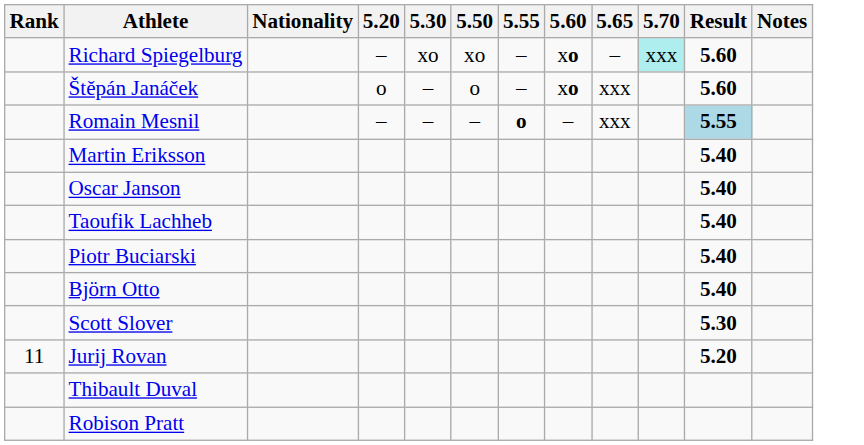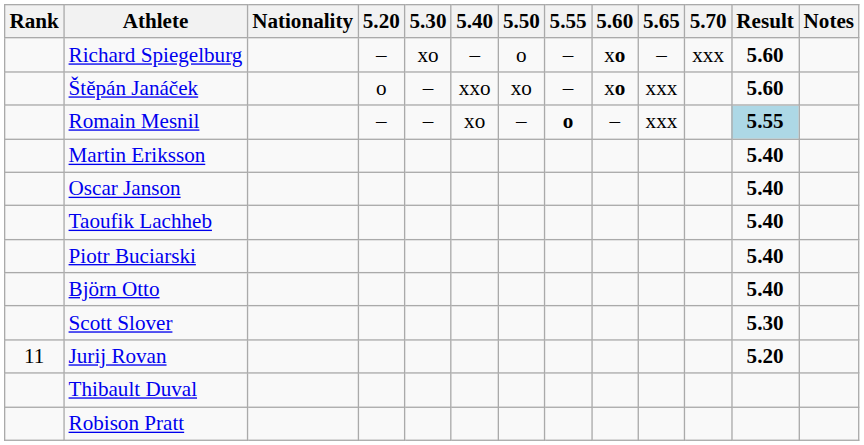 <table class="wikitable sortable" style="text-align:center">
 <tr>
 <th>Rank</th>
 <th>Athlete</th>
 <th>Nationality</th>
 <th>5.20</th>
 <th>5.30</th>
+<th>5.40</th>
 <th>5.50</th>
 <th>5.55</th>
 <th>5.60</th>
 <th>5.65</th>
 <th>5.70</th>
 <th>Result</th>
 <th>Notes</th>
 </tr>
 <tr>
 <td></td>
 <td align=left><a href='#'>Richard Spiegelburg</a></td>
 <td align=left></td>
 <td>–</td>
 <td>xo</td>
-<td>xo</td>
+<td>–</td>
+<td>o</td>
 <td>–</td>
 <td>x<strong>o</strong></td>
 <td>–</td>
-<td style="background: paleturquoise;">xxx</td>
+<td>xxx</td>
 <td><strong>5.60</strong></td>
 <td></td>
 </tr>
 <tr>
 <td></td>
 <td align=left><a href='#'>Štěpán Janáček</a></td>
 <td align=left></td>
 <td>o</td>
 <td>–</td>
-<td>o</td>
+<td>xxo</td>
+<td>xo</td>
 <td>–</td>
 <td>x<strong>o</strong></td>
 <td>xxx</td>
 <td></td>
 <td><strong>5.60</strong></td>
 <td></td>
 </tr>
 <tr>
 <td></td>
 <td align=left><a href='#'>Romain Mesnil</a></td>
 <td align=left></td>
 <td>–</td>
 <td>–</td>
+<td>xo</td>
 <td>–</td>
 <td><strong>o</strong></td>
 <td>–</td>
 <td>xxx</td>
 <td></td>
 <td style="background: lightblue;"><strong>5.55</strong></td>
 <td></td>
 </tr>
 <tr>
 <td></td>
 <td align=left><a href='#'>Martin Eriksson</a></td>
 <td align=left></td>
+<td></td>
 <td></td>
 <td></td>
 <td></td>
 <td></td>
 <td></td>
 <td></td>
 <td></td>
 <td><strong>5.40</strong></td>
 <td></td>
 </tr>
 <tr>
 <td></td>
 <td align=left><a href='#'>Oscar Janson</a></td>
 <td align=left></td>
 <td></td>
 <td></td>
 <td></td>
 <td></td>
 <td></td>
 <td></td>
 <td></td>
+<td></td>
 <td><strong>5.40</strong></td>
 <td></td>
 </tr>
 <tr>
 <td></td>
 <td align=left><a href='#'>Taoufik Lachheb</a></td>
 <td align=left></td>
+<td></td>
 <td></td>
 <td></td>
 <td></td>
 <td></td>
 <td></td>
 <td></td>
 <td></td>
 <td><strong>5.40</strong></td>
 <td></td>
 </tr>
 <tr>
 <td></td>
 <td align=left><a href='#'>Piotr Buciarski</a></td>
 <td align=left></td>
 <td></td>
 <td></td>
 <td></td>
 <td></td>
 <td></td>
 <td></td>
 <td></td>
+<td></td>
 <td><strong>5.40</strong></td>
 <td></td>
 </tr>
 <tr>
 <td></td>
 <td align=left><a href='#'>Björn Otto</a></td>
 <td align=left></td>
+<td></td>
 <td></td>
 <td></td>
 <td></td>
 <td></td>
 <td></td>
 <td></td>
 <td></td>
 <td><strong>5.40</strong></td>
 <td></td>
 </tr>
 <tr>
 <td></td>
 <td align=left><a href='#'>Scott Slover</a></td>
 <td align=left></td>
 <td></td>
 <td></td>
 <td></td>
 <td></td>
 <td></td>
 <td></td>
 <td></td>
+<td></td>
 <td><strong>5.30</strong></td>
 <td></td>
 </tr>
 <tr>
 <td>11</td>
 <td align=left><a href='#'>Jurij Rovan</a></td>
 <td align=left></td>
+<td></td>
 <td></td>
 <td></td>
 <td></td>
 <td></td>
 <td></td>
 <td></td>
 <td></td>
 <td><strong>5.20</strong></td>
 <td></td>
 </tr>
 <tr>
 <td></td>
 <td align=left><a href='#'>Thibault Duval</a></td>
 <td align=left></td>
 <td></td>
 <td></td>
 <td></td>
 <td></td>
 <td></td>
 <td></td>
 <td></td>
+<td></td>
 <td><strong></strong></td>
 <td></td>
 </tr>
 <tr>
 <td></td>
 <td align=left><a href='#'>Robison Pratt</a></td>
 <td align=left></td>
 <td></td>
 <td></td>
 <td></td>
 <td></td>
 <td></td>
 <td></td>
 <td></td>
+<td></td>
 <td><strong></strong></td>
 <td></td>
 </tr>
 </table>
